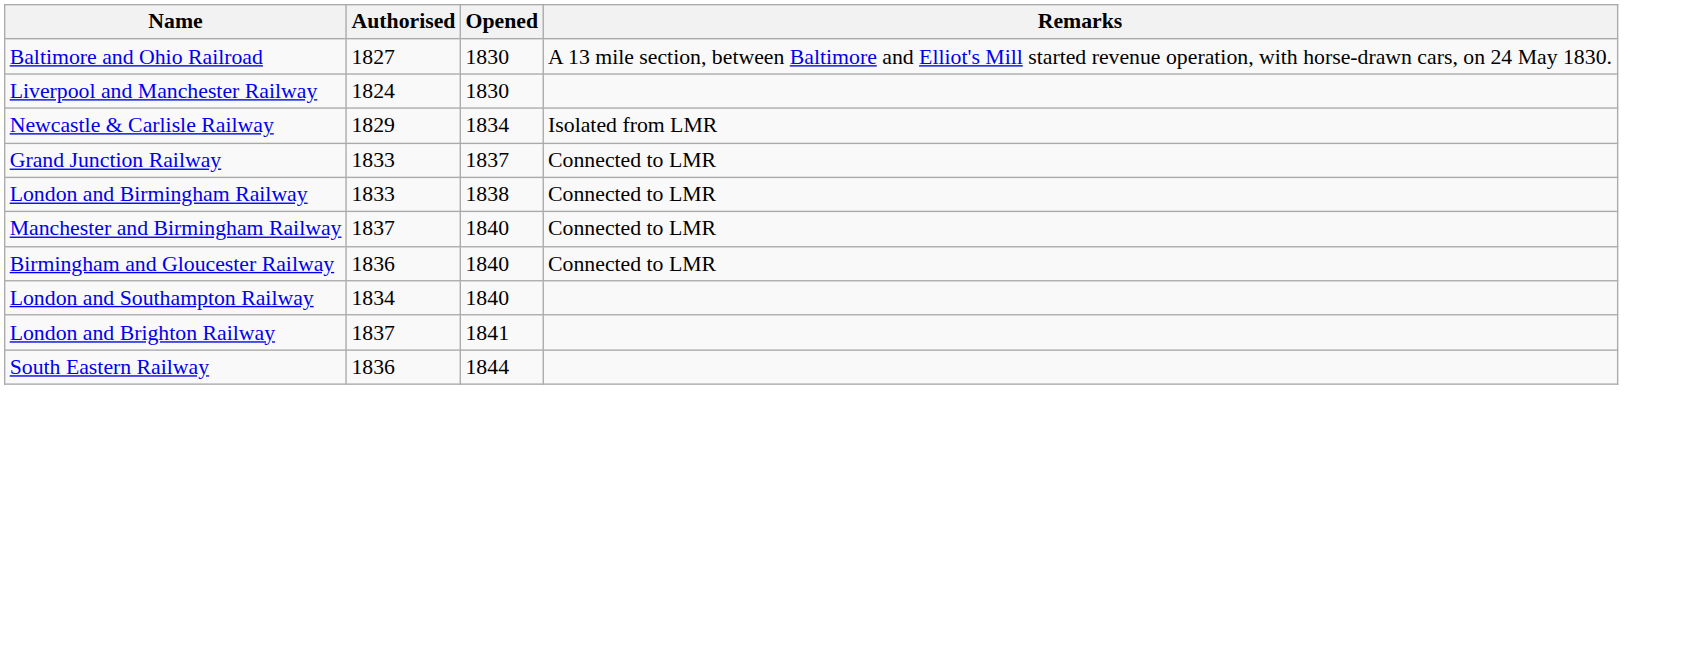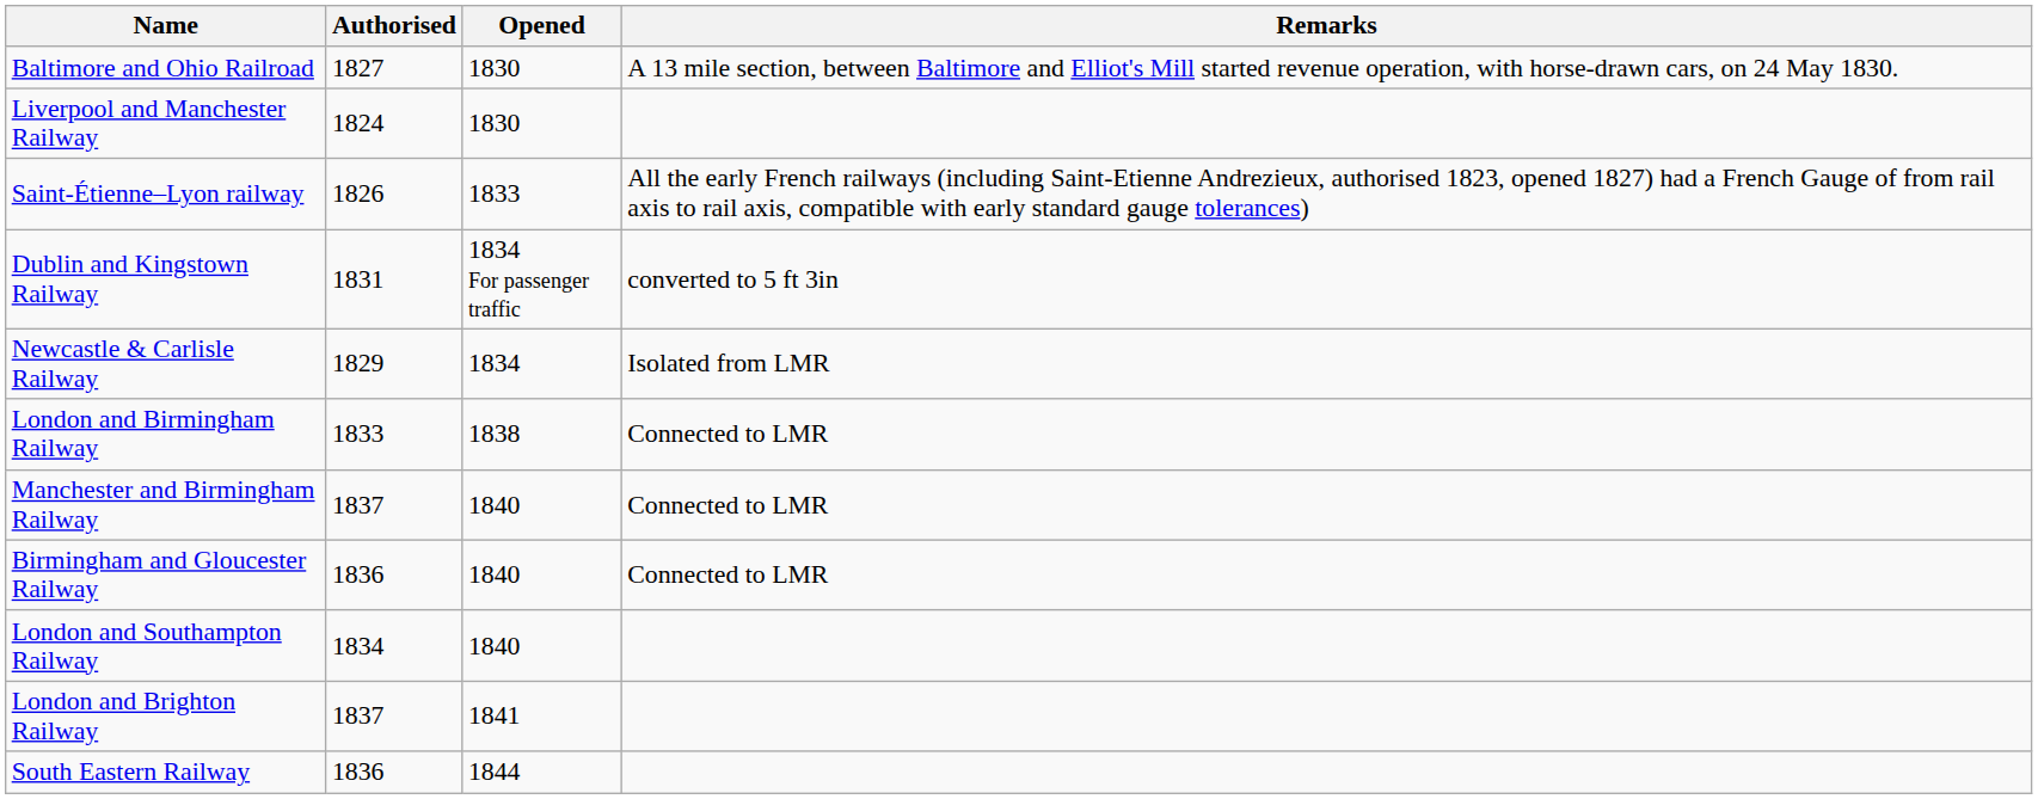 <table class="wikitable sortable">
 <tr>
 <th>Name</th>
 <th>Authorised</th>
 <th>Opened</th>
 <th>Remarks</th>
 </tr>
 <tr>
 <td><a href='#'>Baltimore and Ohio Railroad</a></td>
 <td>1827</td>
 <td>1830</td>
 <td>A 13 mile section, between <a href='#'>Baltimore</a> and <a href='#'>Elliot's Mill</a> started revenue operation, with horse-drawn cars, on 24 May 1830.</td>
 </tr>
 <tr>
 <td><a href='#'>Liverpool and Manchester Railway</a></td>
 <td>1824</td>
 <td>1830</td>
 <td></td>
 </tr>
 <tr>
+<td><a href='#'>Saint-Étienne–Lyon railway</a></td>
+<td>1826</td>
+<td>1833</td>
+<td>All the early French railways (including Saint-Etienne Andrezieux, authorised 1823, opened 1827) had a French Gauge of  from rail axis to rail axis, compatible with early standard gauge <a href='#'>tolerances</a>)</td>
+</tr>
+<tr>
+<td><a href='#'>Dublin and Kingstown Railway</a></td>
+<td>1831</td>
+<td>1834<br><small>For passenger traffic</small></td>
+<td>converted to 5 ft 3in</td>
+</tr>
+<tr>
 <td><a href='#'>Newcastle & Carlisle Railway</a></td>
 <td>1829</td>
 <td>1834</td>
 <td>Isolated from LMR</td>
-</tr>
-<tr>
-<td><a href='#'>Grand Junction Railway</a></td>
-<td>1833</td>
-<td>1837</td>
-<td>Connected to LMR</td>
 </tr>
 <tr>
 <td><a href='#'>London and Birmingham Railway</a></td>
 <td>1833</td>
 <td>1838</td>
 <td>Connected to LMR</td>
 </tr>
 <tr>
 <td><a href='#'>Manchester and Birmingham Railway</a></td>
 <td>1837</td>
 <td>1840</td>
 <td>Connected to LMR</td>
 </tr>
 <tr>
 <td><a href='#'>Birmingham and Gloucester Railway</a></td>
 <td>1836</td>
 <td>1840</td>
 <td>Connected to LMR</td>
 </tr>
 <tr>
 <td><a href='#'>London and Southampton Railway</a></td>
 <td>1834</td>
 <td>1840</td>
 <td></td>
 </tr>
 <tr>
 <td><a href='#'>London and Brighton Railway</a></td>
 <td>1837</td>
 <td>1841</td>
 <td></td>
 </tr>
 <tr>
 <td><a href='#'>South Eastern Railway</a></td>
 <td>1836</td>
 <td>1844</td>
 <td></td>
 </tr>
 </table>
